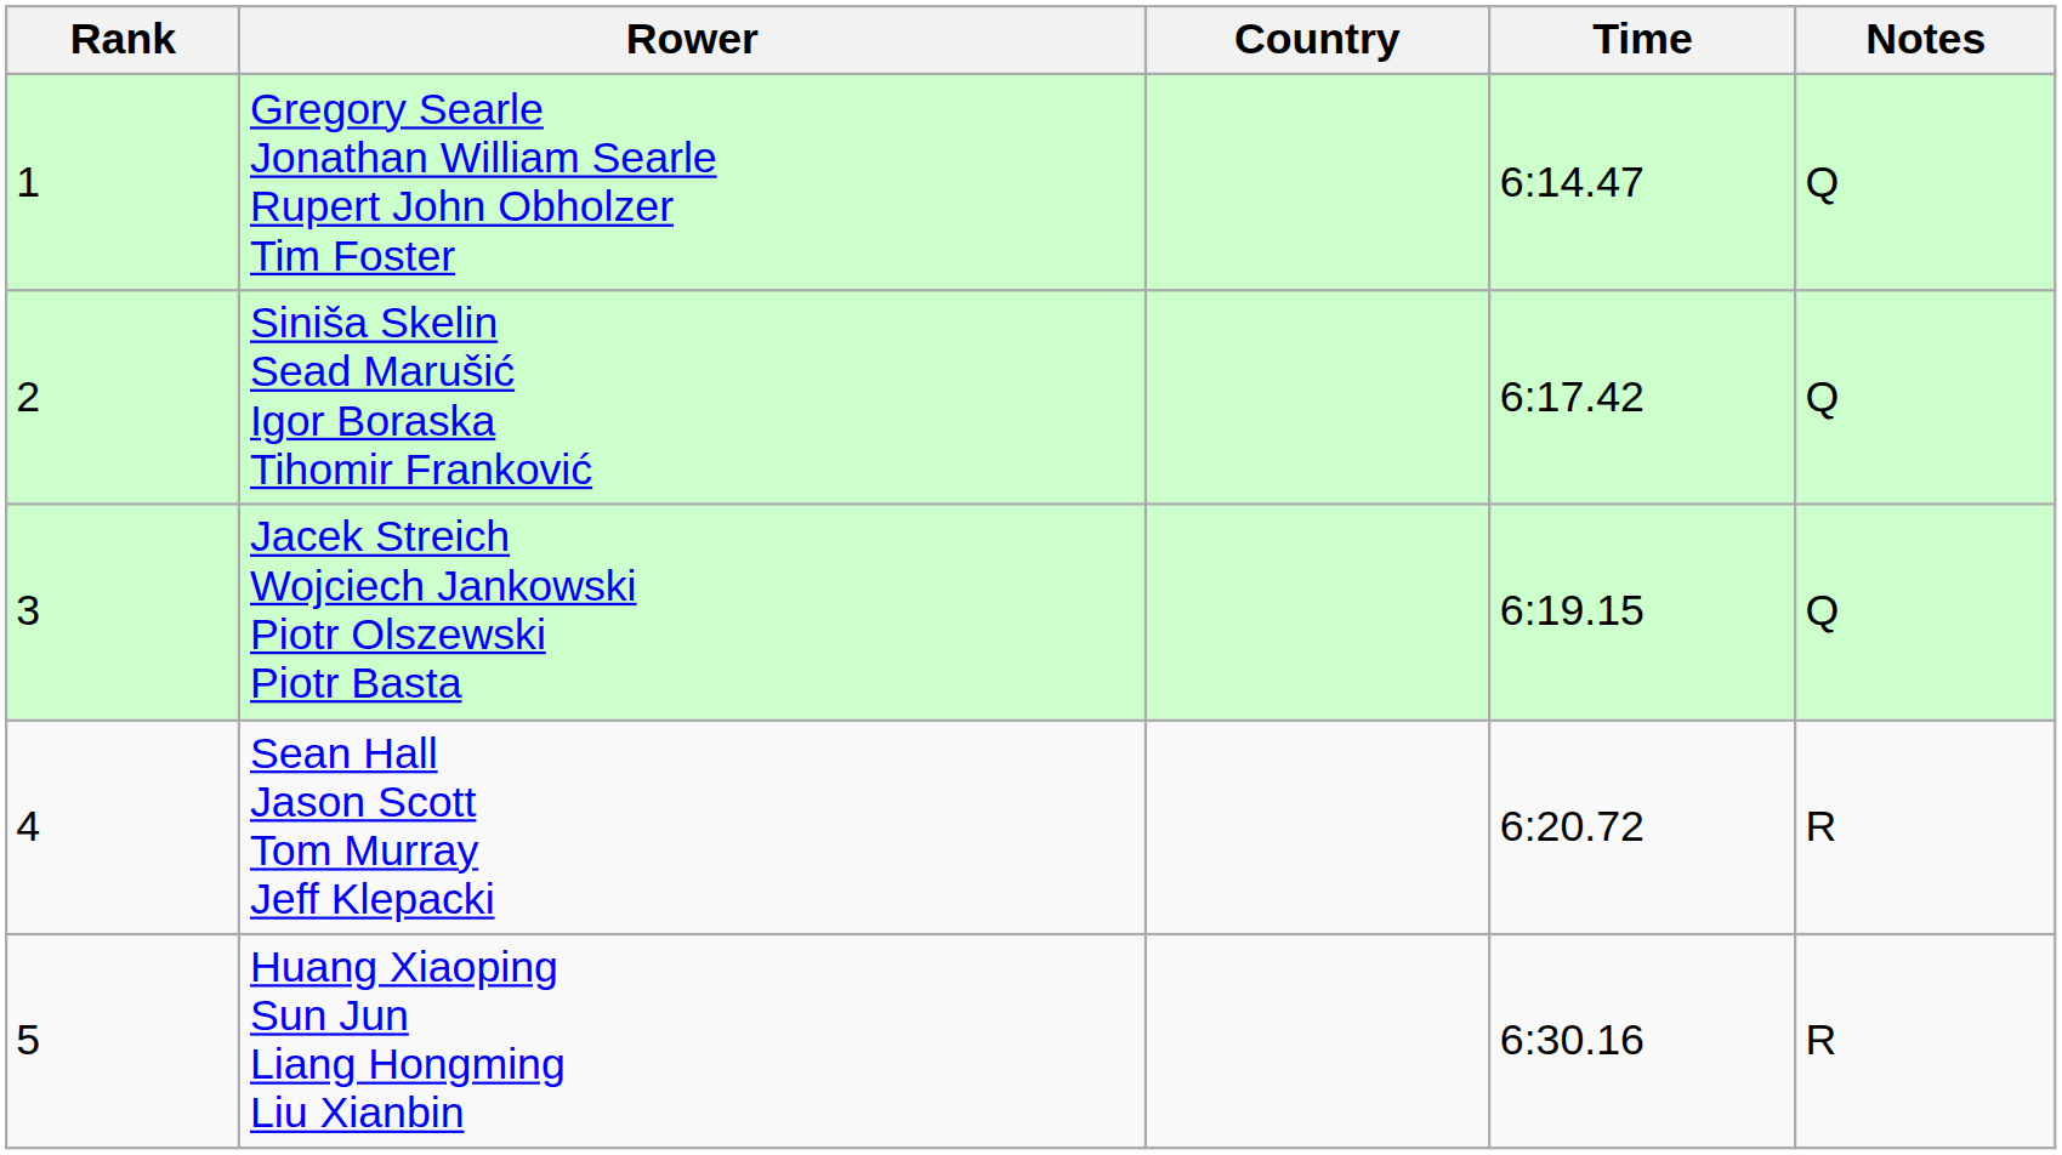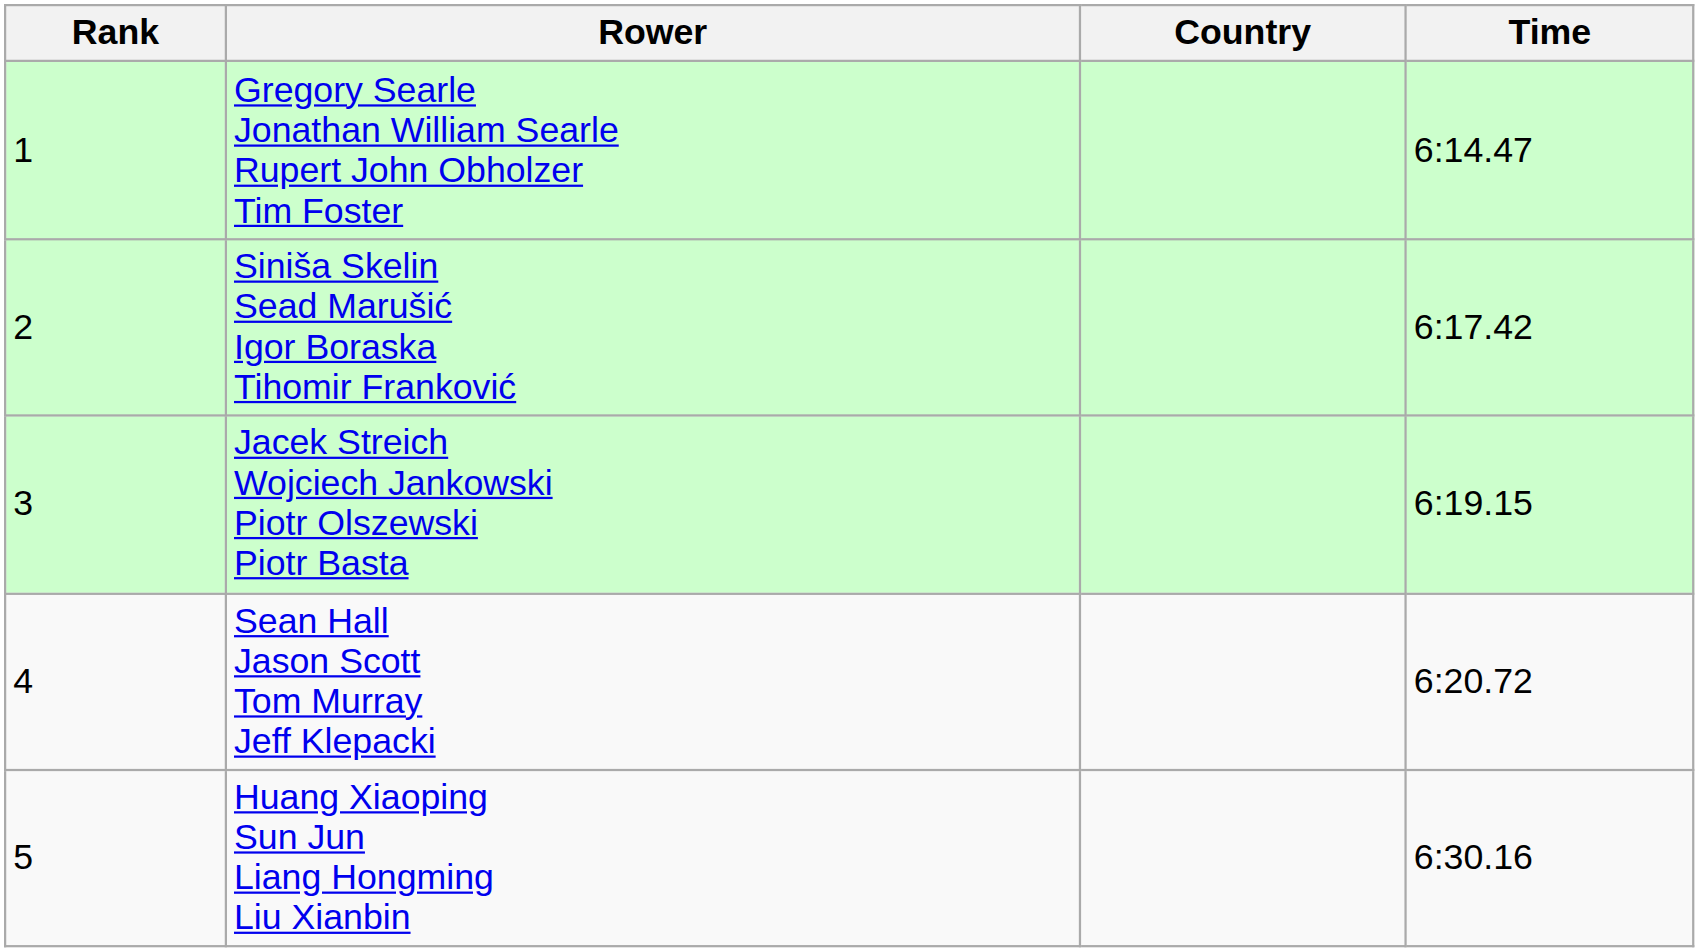 <table class="wikitable sortable" width=60%>
 <tr>
 <th>Rank</th>
 <th>Rower</th>
 <th>Country</th>
 <th>Time</th>
-<th>Notes</th>
 </tr>
 <tr bgcolor=ccffcc>
 <td>1</td>
 <td><a href='#'>Gregory Searle</a><br><a href='#'>Jonathan William Searle</a><br><a href='#'>Rupert John Obholzer</a><br><a href='#'>Tim Foster</a></td>
 <td></td>
 <td>6:14.47</td>
-<td>Q</td>
 </tr>
 <tr bgcolor=ccffcc>
 <td>2</td>
 <td><a href='#'>Siniša Skelin</a><br><a href='#'>Sead Marušić</a><br><a href='#'>Igor Boraska</a><br><a href='#'>Tihomir Franković</a></td>
 <td></td>
 <td>6:17.42</td>
-<td>Q</td>
 </tr>
 <tr bgcolor=ccffcc>
 <td>3</td>
 <td><a href='#'>Jacek Streich</a><br><a href='#'>Wojciech Jankowski</a><br><a href='#'>Piotr Olszewski</a><br><a href='#'>Piotr Basta</a></td>
 <td></td>
 <td>6:19.15</td>
-<td>Q</td>
 </tr>
 <tr>
 <td>4</td>
 <td><a href='#'>Sean Hall</a><br><a href='#'>Jason Scott</a><br><a href='#'>Tom Murray</a><br><a href='#'>Jeff Klepacki</a></td>
 <td></td>
 <td>6:20.72</td>
-<td>R</td>
 </tr>
 <tr>
 <td>5</td>
 <td><a href='#'>Huang Xiaoping</a><br><a href='#'>Sun Jun</a><br><a href='#'>Liang Hongming</a><br><a href='#'>Liu Xianbin</a></td>
 <td></td>
 <td>6:30.16</td>
-<td>R</td>
 </tr>
 </table>
